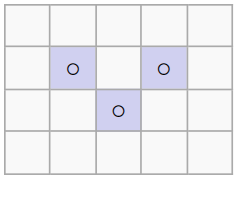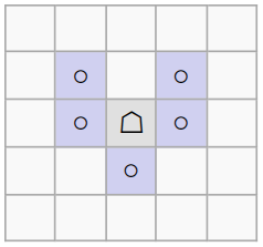 <table border="1" class="wikitable">
 <tr align=center>
 <td width="20"> </td>
 <td width="20"> </td>
 <td width="20"> </td>
 <td width="20"> </td>
 <td width="20"> </td>
 </tr>
 <tr align=center>
 <td> </td>
 <td style="background:#d0d0f0;">○</td>
 <td> </td>
+<td style="background:#d0d0f0;">○</td>
+<td> </td>
+</tr>
+<tr align=center>
+<td> </td>
+<td style="background:#d0d0f0;">○</td>
+<td style="background:#e0e0e0;">☖</td>
 <td style="background:#d0d0f0;">○</td>
 <td> </td>
 </tr>
 <tr align=center>
 <td> </td>
 <td> </td>
 <td style="background:#d0d0f0;">○</td>
 <td> </td>
 <td> </td>
 </tr>
 <tr align=center>
 <td> </td>
 <td> </td>
 <td> </td>
 <td> </td>
 <td> </td>
 </tr>
 </table>
